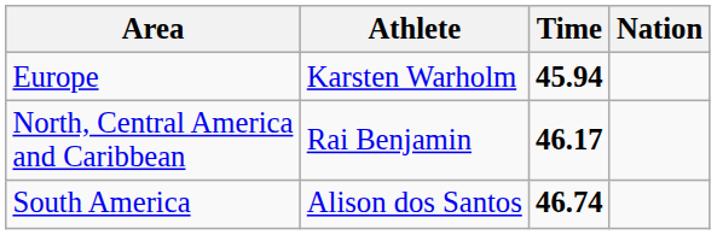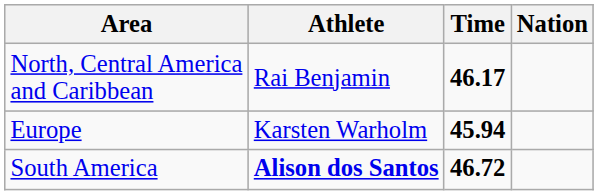 <table class="wikitable">
 <tr>
 <th>Area</th>
 <th>Athlete</th>
 <th>Time</th>
 <th>Nation</th>
 </tr>
 <tr>
+<td><a href='#'>North, Central America<br> and Caribbean</a> </td>
+<td><a href='#'>Rai Benjamin</a></td>
+<td align=center><strong>46.17</strong></td>
+<td></td>
+</tr>
+<tr>
 <td><a href='#'>Europe</a> </td>
 <td><a href='#'>Karsten Warholm</a></td>
 <td align=center><strong>45.94</strong> </td>
 <td></td>
 </tr>
 <tr>
-<td><a href='#'>North, Central America<br> and Caribbean</a> </td>
-<td><a href='#'>Rai Benjamin</a></td>
-<td align=center><strong>46.17</strong></td>
-<td></td>
-</tr>
-<tr>
 <td><a href='#'>South America</a> </td>
-<td><a href='#'>Alison dos Santos</a></td>
-<td align=center><strong>46.74</strong></td>
+<td><strong><a href='#'>Alison dos Santos</a></strong></td>
+<td align=center><strong>46.72</strong></td>
 <td></td>
 </tr>
 </table>
